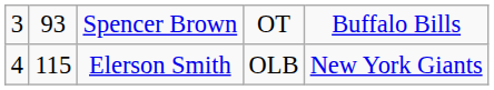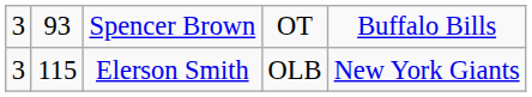 <table class="wikitable" style="text-align:center">
 <tr>
 <td>3</td>
 <td>93</td>
 <td><a href='#'>Spencer Brown</a></td>
 <td>OT</td>
 <td><a href='#'>Buffalo Bills</a></td>
 </tr>
 <tr>
-<td>4</td>
+<td>3</td>
 <td>115</td>
 <td><a href='#'>Elerson Smith</a></td>
 <td>OLB</td>
 <td><a href='#'>New York Giants</a></td>
 </tr>
 </table>
